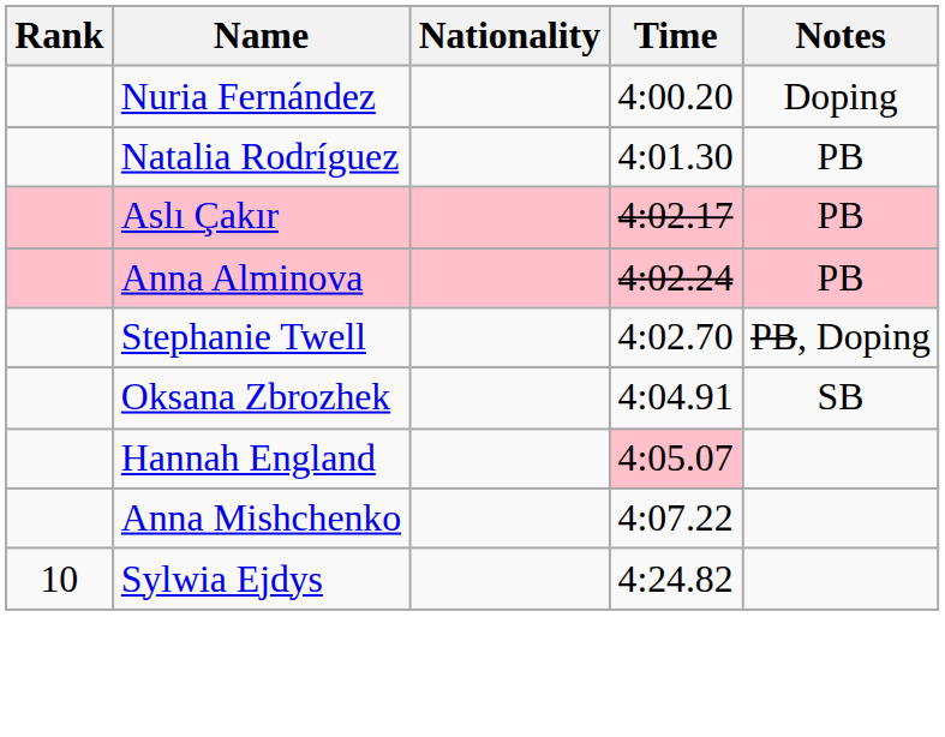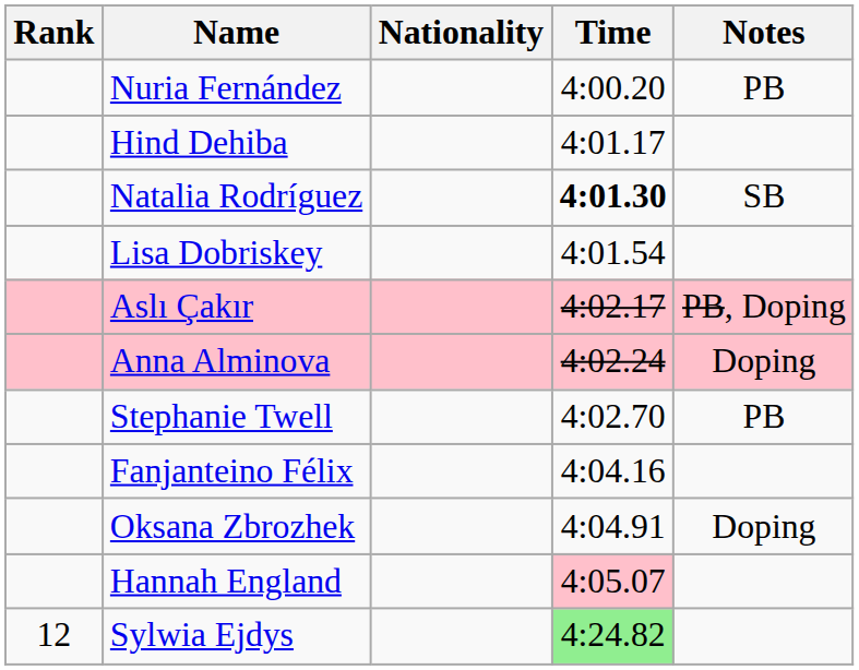 <table class="wikitable sortable" style="text-align:center">
 <tr>
 <th>Rank</th>
 <th>Name</th>
 <th>Nationality</th>
 <th>Time</th>
 <th>Notes</th>
 </tr>
 <tr>
 <td></td>
 <td align="left"><a href='#'>Nuria Fernández</a></td>
 <td align=left></td>
 <td>4:00.20</td>
-<td>Doping</td>
+<td>PB</td>
+</tr>
+<tr>
+<td></td>
+<td align="left"><a href='#'>Hind Dehiba</a></td>
+<td align=left></td>
+<td>4:01.17</td>
+<td></td>
 </tr>
 <tr>
 <td></td>
 <td align="left"><a href='#'>Natalia Rodríguez</a></td>
 <td align=left></td>
-<td>4:01.30</td>
-<td>PB</td>
+<td><strong>4:01.30</strong></td>
+<td>SB</td>
+</tr>
+<tr>
+<td></td>
+<td align="left"><a href='#'>Lisa Dobriskey</a></td>
+<td align=left></td>
+<td>4:01.54</td>
+<td></td>
 </tr>
 <tr bgcolor=pink>
 <td><s></s></td>
 <td align="left"><a href='#'>Aslı Çakır</a></td>
 <td align=left></td>
 <td><s>4:02.17</s></td>
-<td>PB</td>
+<td><s>PB</s>, Doping</td>
 </tr>
 <tr bgcolor=pink>
 <td><s> </s></td>
 <td align="left"><a href='#'>Anna Alminova</a></td>
 <td align=left></td>
 <td><s>4:02.24</s></td>
-<td>PB</td>
+<td>Doping</td>
 </tr>
 <tr>
 <td></td>
 <td align="left"><a href='#'>Stephanie Twell</a></td>
 <td align=left></td>
 <td>4:02.70</td>
-<td><s>PB</s>, Doping</td>
+<td>PB</td>
+</tr>
+<tr>
+<td></td>
+<td align="left"><a href='#'>Fanjanteino Félix</a></td>
+<td align=left></td>
+<td>4:04.16</td>
+<td></td>
 </tr>
 <tr>
 <td></td>
 <td align="left"><a href='#'>Oksana Zbrozhek</a></td>
 <td align=left></td>
 <td>4:04.91</td>
-<td>SB</td>
+<td>Doping</td>
 </tr>
 <tr>
 <td></td>
 <td align="left"><a href='#'>Hannah England</a></td>
 <td align=left></td>
 <td style="background: pink;">4:05.07</td>
 <td></td>
 </tr>
 <tr>
-<td></td>
-<td align="left"><a href='#'>Anna Mishchenko</a></td>
-<td align=left></td>
-<td>4:07.22</td>
-<td></td>
-</tr>
-<tr>
-<td>10</td>
+<td>12</td>
 <td align="left"><a href='#'>Sylwia Ejdys</a></td>
 <td align=left></td>
-<td>4:24.82</td>
+<td style="background: lightgreen;">4:24.82</td>
 <td></td>
 </tr>
 </table>
